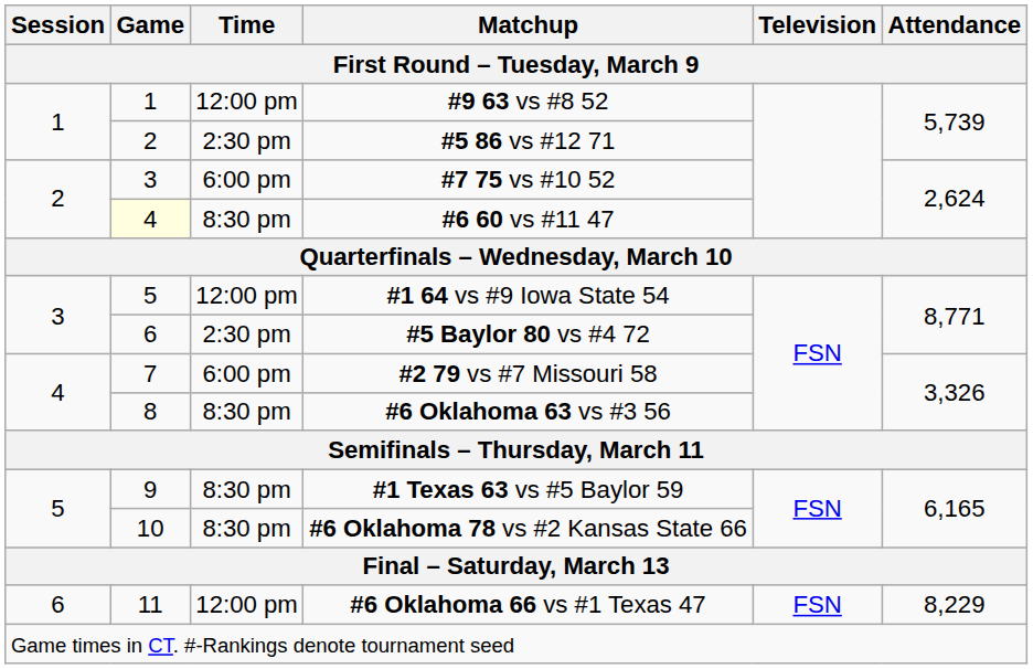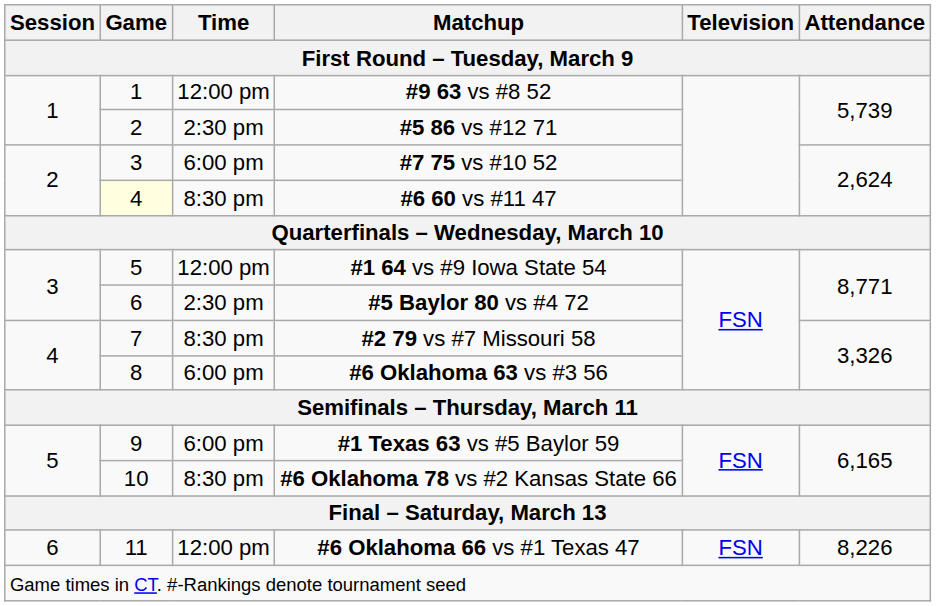 <table class="wikitable" style="white-space:nowrap; font-size:90%;text-align:center">
 <tr>
 <th>Session</th>
 <th>Game</th>
 <th>Time</th>
 <th>Matchup</th>
 <th>Television</th>
 <th>Attendance</th>
 </tr>
 <tr>
 <th colspan=6>First Round – Tuesday, March 9</th>
 </tr>
 <tr>
 <td rowspan=2>1</td>
 <td>1</td>
 <td>12:00 pm</td>
 <td><strong>#9  63</strong> vs #8  52</td>
 <td rowspan=4></td>
 <td rowspan=2>5,739</td>
 </tr>
 <tr>
 <td>2</td>
 <td>2:30 pm</td>
 <td><strong>#5  86</strong> vs #12  71</td>
 </tr>
 <tr>
 <td rowspan=2>2</td>
 <td>3</td>
 <td>6:00 pm</td>
 <td><strong>#7  75</strong> vs #10  52</td>
 <td rowspan=2>2,624</td>
 </tr>
 <tr>
 <td style="background: lightyellow;">4</td>
 <td>8:30 pm</td>
 <td><strong>#6  60</strong> vs #11  47</td>
 </tr>
 <tr>
 <th colspan=6>Quarterfinals – Wednesday, March 10</th>
 </tr>
 <tr>
 <td rowspan=2>3</td>
 <td>5</td>
 <td>12:00 pm</td>
 <td><strong>#1  64</strong> vs #9 Iowa State 54</td>
 <td rowspan=4><a href='#'>FSN</a></td>
 <td rowspan=2>8,771</td>
 </tr>
 <tr>
 <td>6</td>
 <td>2:30 pm</td>
 <td><strong>#5 Baylor 80</strong> vs #4  72</td>
 </tr>
 <tr>
 <td rowspan=2>4</td>
 <td>7</td>
-<td>6:00 pm</td>
+<td>8:30 pm</td>
 <td><strong>#2  79</strong> vs #7 Missouri 58</td>
 <td rowspan=2>3,326</td>
 </tr>
 <tr>
 <td>8</td>
-<td>8:30 pm</td>
+<td>6:00 pm</td>
 <td><strong>#6 Oklahoma 63</strong> vs #3  56</td>
 </tr>
 <tr>
 <th colspan=6>Semifinals – Thursday, March 11</th>
 </tr>
 <tr>
 <td rowspan=2>5</td>
 <td>9</td>
-<td>8:30 pm</td>
+<td>6:00 pm</td>
 <td><strong>#1 Texas 63</strong> vs #5 Baylor 59</td>
 <td rowspan=2><a href='#'>FSN</a></td>
 <td rowspan=2>6,165</td>
 </tr>
 <tr>
 <td>10</td>
 <td>8:30 pm</td>
 <td><strong>#6 Oklahoma 78</strong> vs #2 Kansas State 66</td>
 </tr>
 <tr>
 <th colspan=6>Final – Saturday, March 13</th>
 </tr>
 <tr>
 <td>6</td>
 <td>11</td>
 <td>12:00 pm</td>
 <td><strong>#6 Oklahoma 66</strong> vs #1 Texas 47</td>
 <td><a href='#'>FSN</a></td>
-<td>8,229</td>
+<td>8,226</td>
 </tr>
 <tr align=left>
 <td colspan=6><small>Game times in <a href='#'>CT</a>. #-Rankings denote tournament seed</small></td>
 </tr>
 </table>
